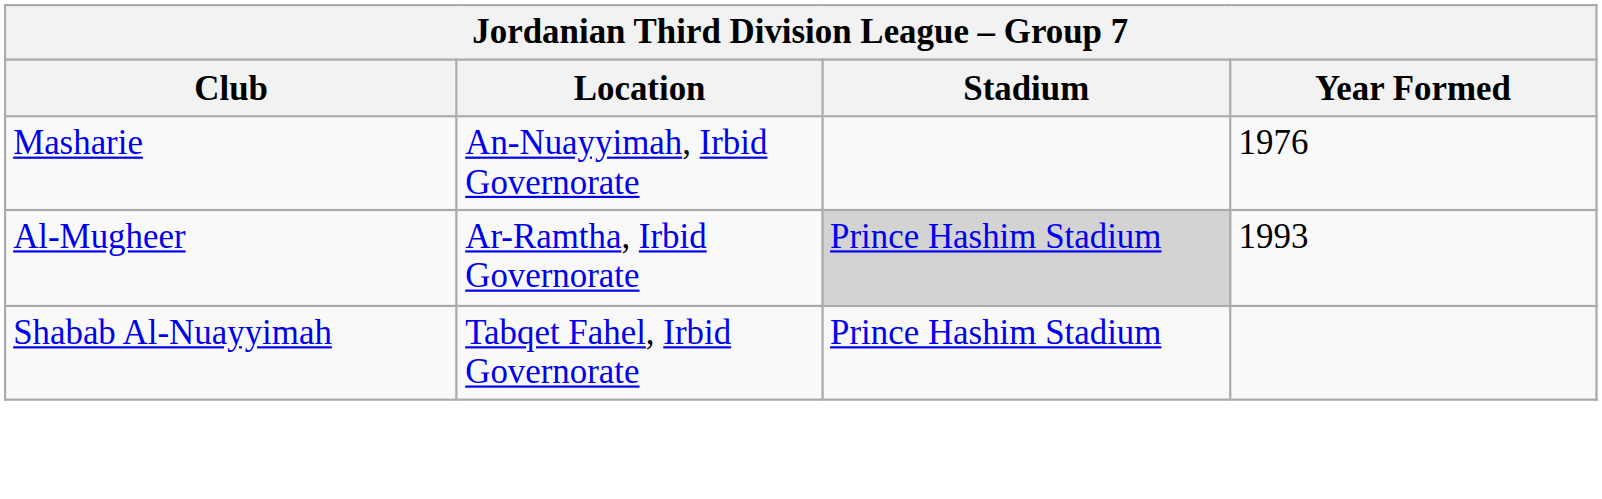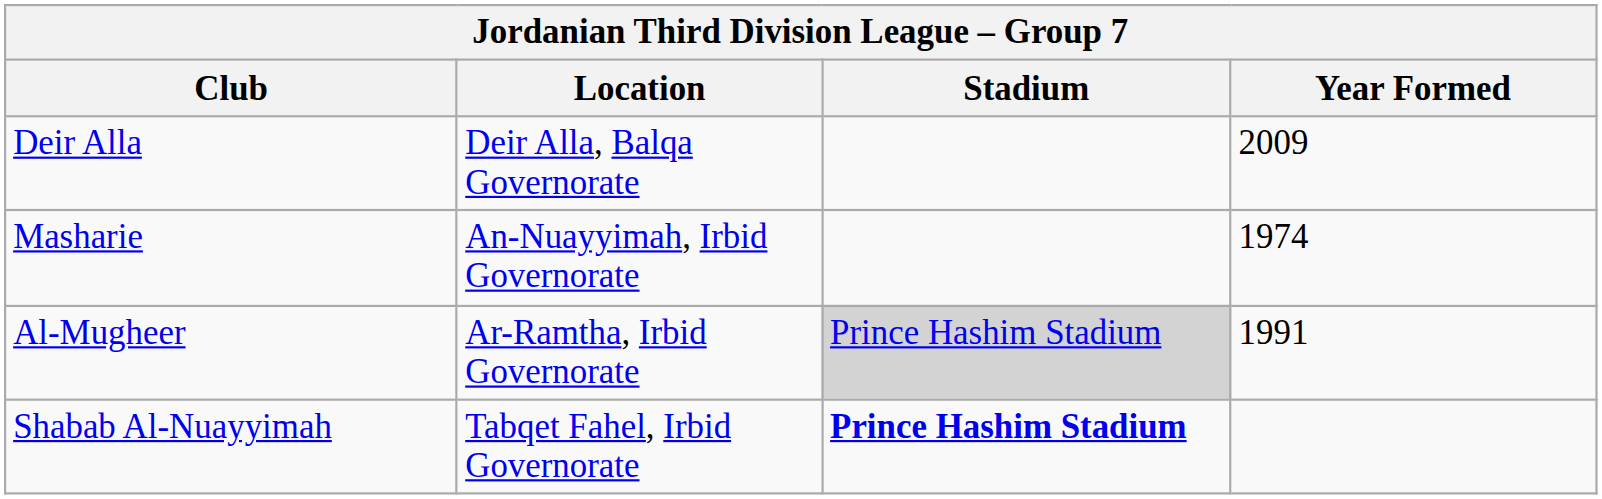 <table class="wikitable">
 <tr>
 <th colspan="4">Jordanian Third Division League – Group 7</th>
 </tr>
 <tr>
 <th style="width:200px;">Club</th>
 <th style="width:160px;">Location</th>
 <th style="width:180px;">Stadium</th>
 <th style="width:160px;">Year Formed</th>
 </tr>
 <tr style="vertical-align:top;">
+<td><a href='#'>Deir Alla</a></td>
+<td><a href='#'>Deir Alla</a>, <a href='#'>Balqa Governorate</a></td>
+<td></td>
+<td>2009</td>
+</tr>
+<tr style="vertical-align:top;">
 <td><a href='#'>Masharie</a></td>
 <td><a href='#'>An-Nuayyimah</a>, <a href='#'>Irbid Governorate</a></td>
 <td></td>
-<td>1976</td>
+<td>1974</td>
 </tr>
 <tr style="vertical-align:top;">
 <td><a href='#'>Al-Mugheer</a></td>
 <td><a href='#'>Ar-Ramtha</a>, <a href='#'>Irbid Governorate</a></td>
 <td style="background: lightgrey;"><a href='#'>Prince Hashim Stadium</a></td>
-<td>1993</td>
+<td>1991</td>
 </tr>
 <tr style="vertical-align:top;">
 <td><a href='#'>Shabab Al-Nuayyimah</a></td>
 <td><a href='#'>Tabqet Fahel</a>, <a href='#'>Irbid Governorate</a></td>
-<td><a href='#'>Prince Hashim Stadium</a></td>
+<td><strong><a href='#'>Prince Hashim Stadium</a></strong></td>
 <td></td>
 </tr>
 </table>
